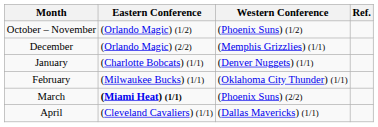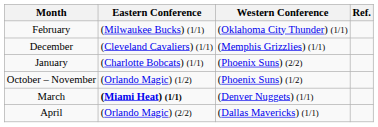 <table class="wikitable sortable" border="1">
 <tr>
 <th>Month</th>
 <th>Eastern Conference</th>
 <th>Western Conference</th>
 <th class=unsortable>Ref.</th>
 </tr>
 <tr>
+<td align=center>February</td>
+<td> (<a href='#'>Milwaukee Bucks</a>) <small>(1/1)</small></td>
+<td> (<a href='#'>Oklahoma City Thunder</a>) <small>(1/1)</small></td>
+<td align=center></td>
+</tr>
+<tr>
+<td align=center>December</td>
+<td> (<a href='#'>Cleveland Cavaliers</a>) <small>(1/1)</small></td>
+<td> (<a href='#'>Memphis Grizzlies</a>) <small>(1/1)</small></td>
+<td align=center></td>
+</tr>
+<tr>
+<td align=center>January</td>
+<td> (<a href='#'>Charlotte Bobcats</a>) <small>(1/1)</small></td>
+<td> (<a href='#'>Phoenix Suns</a>) <small>(2/2)</small></td>
+<td align=center></td>
+</tr>
+<tr>
 <td align=center>October – November</td>
 <td> (<a href='#'>Orlando Magic</a>) <small>(1/2)</small></td>
 <td> (<a href='#'>Phoenix Suns</a>) <small>(1/2)</small></td>
 <td align=center></td>
 </tr>
 <tr>
-<td align=center>December</td>
-<td> (<a href='#'>Orlando Magic</a>) <small>(2/2)</small></td>
-<td> (<a href='#'>Memphis Grizzlies</a>) <small>(1/1)</small></td>
-<td align=center></td>
-</tr>
-<tr>
-<td align=center>January</td>
-<td> (<a href='#'>Charlotte Bobcats</a>) <small>(1/1)</small></td>
+<td align=center>March</td>
+<td><strong> (<a href='#'>Miami Heat</a>) <small>(1/1)</small></strong></td>
 <td> (<a href='#'>Denver Nuggets</a>) <small>(1/1)</small></td>
 <td align=center></td>
 </tr>
 <tr>
-<td align=center>February</td>
-<td> (<a href='#'>Milwaukee Bucks</a>) <small>(1/1)</small></td>
-<td> (<a href='#'>Oklahoma City Thunder</a>) <small>(1/1)</small></td>
-<td align=center></td>
-</tr>
-<tr>
-<td align=center>March</td>
-<td><strong> (<a href='#'>Miami Heat</a>) <small>(1/1)</small></strong></td>
-<td> (<a href='#'>Phoenix Suns</a>) <small>(2/2)</small></td>
-<td align=center></td>
-</tr>
-<tr>
 <td align=center>April</td>
-<td> (<a href='#'>Cleveland Cavaliers</a>) <small>(1/1)</small></td>
+<td> (<a href='#'>Orlando Magic</a>) <small>(2/2)</small></td>
 <td> (<a href='#'>Dallas Mavericks</a>) <small>(1/1)</small></td>
 <td align=center></td>
 </tr>
 </table>
